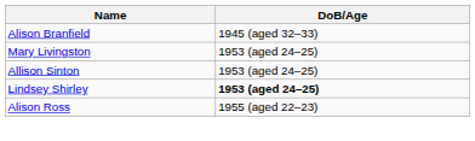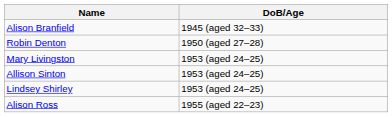 <table class="wikitable" style="width:600px; font-size:95%;">
 <tr>
 <th align="left">Name</th>
 <th align="left">DoB/Age</th>
 </tr>
 <tr>
 <td align="left"><a href='#'>Alison Branfield</a></td>
 <td align="left">1945 (aged 32–33)</td>
+</tr>
+<tr>
+<td align="left"><a href='#'>Robin Denton</a></td>
+<td align="left">1950 (aged 27–28)</td>
 </tr>
 <tr>
 <td align="left"><a href='#'>Mary Livingston</a></td>
 <td align="left">1953 (aged 24–25)</td>
 </tr>
 <tr>
 <td align="left"><a href='#'>Allison Sinton</a></td>
 <td align="left">1953 (aged 24–25)</td>
 </tr>
 <tr>
 <td align="left"><a href='#'>Lindsey Shirley</a></td>
-<td align="left"><strong>1953 (aged 24–25)</strong></td>
+<td align="left">1953 (aged 24–25)</td>
 </tr>
 <tr>
 <td align="left"><a href='#'>Alison Ross</a></td>
 <td align="left">1955 (aged 22–23)</td>
 </tr>
 </table>
